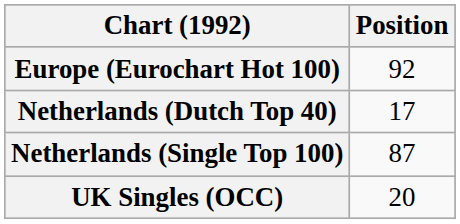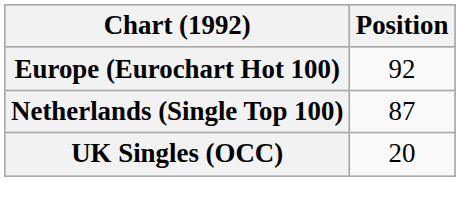 <table class="wikitable sortable plainrowheaders" style="text-align:center">
 <tr>
 <th>Chart (1992)</th>
 <th>Position</th>
 </tr>
 <tr>
 <th scope="row">Europe (Eurochart Hot 100)</th>
 <td>92</td>
 </tr>
 <tr>
-<th scope="row">Netherlands (Dutch Top 40)</th>
-<td>17</td>
-</tr>
-<tr>
 <th scope="row">Netherlands (Single Top 100)</th>
 <td>87</td>
 </tr>
 <tr>
 <th scope="row">UK Singles (OCC)</th>
 <td>20</td>
 </tr>
 </table>
